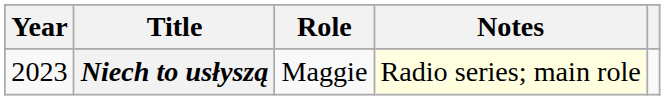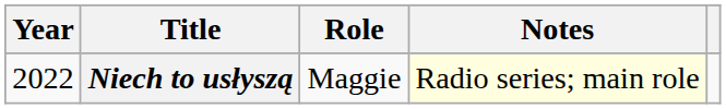 <table class="wikitable sortable plainrowheaders">
 <tr>
 <th scope="col">Year</th>
 <th scope="col">Title</th>
 <th scope="col">Role</th>
 <th scope="col">Notes</th>
 <th scope="col"></th>
 </tr>
 <tr>
-<td>2023</td>
+<td>2022</td>
 <th scope="row"><em>Niech to usłyszą</em></th>
 <td>Maggie</td>
 <td style="background: lightyellow;">Radio series; main role</td>
 <td></td>
 </tr>
 </table>
